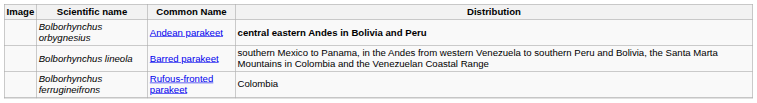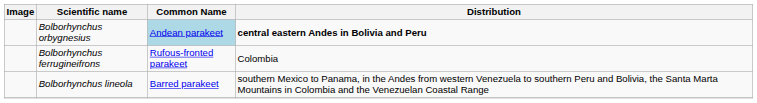 <table class="wikitable">
 <tr>
 <th>Image</th>
 <th>Scientific name</th>
 <th>Common Name</th>
 <th>Distribution</th>
 </tr>
 <tr>
 <td></td>
 <td><em>Bolborhynchus orbygnesius</em></td>
-<td><a href='#'>Andean parakeet</a></td>
+<td style="background: lightblue;"><a href='#'>Andean parakeet</a></td>
 <td><strong>central eastern Andes in Bolivia and Peru</strong></td>
+</tr>
+<tr>
+<td></td>
+<td><em>Bolborhynchus ferrugineifrons</em></td>
+<td><a href='#'>Rufous-fronted parakeet</a></td>
+<td>Colombia</td>
 </tr>
 <tr>
 <td></td>
 <td><em>Bolborhynchus lineola</em></td>
 <td><a href='#'>Barred parakeet</a></td>
 <td>southern Mexico to Panama, in the Andes from western Venezuela to southern Peru and Bolivia, the Santa Marta Mountains in Colombia and the Venezuelan Coastal Range</td>
 </tr>
 <tr>
-<td></td>
-<td><em>Bolborhynchus ferrugineifrons</em></td>
-<td><a href='#'>Rufous-fronted parakeet</a></td>
-<td>Colombia</td>
-</tr>
-<tr>
 </tr>
 </table>
